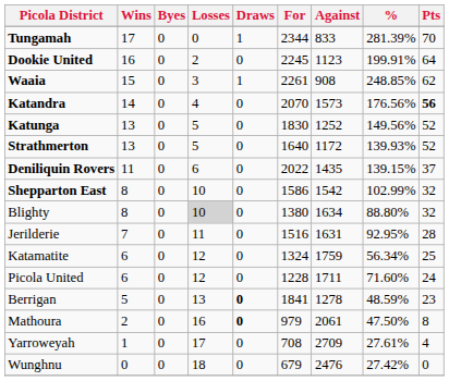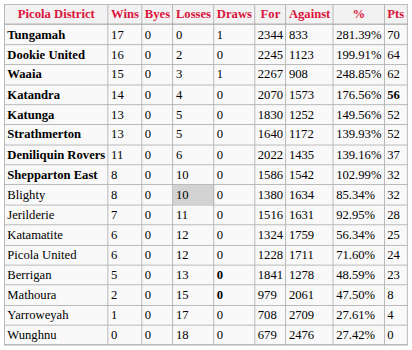 <table class="wikitable">
 <tr>
 <th style="color:crimson">Picola District</th>
 <th style="color:crimson">Wins</th>
 <th style="color:crimson">Byes</th>
 <th style="color:crimson">Losses</th>
 <th style="color:crimson">Draws</th>
 <th style="color:crimson">For</th>
 <th style="color:crimson">Against</th>
 <th style="color:crimson">%</th>
 <th style="color:crimson">Pts</th>
 </tr>
 <tr>
 </tr>
 <tr>
 </tr>
 <tr>
 <td><strong>	Tungamah	</strong></td>
 <td>17</td>
 <td>0</td>
 <td>0</td>
 <td>1</td>
 <td>2344</td>
 <td>833</td>
 <td>281.39%</td>
 <td>70</td>
 </tr>
 <tr>
 <td><strong>	Dookie United	</strong></td>
 <td>16</td>
 <td>0</td>
 <td>2</td>
 <td>0</td>
 <td>2245</td>
 <td>1123</td>
 <td>199.91%</td>
 <td>64</td>
 </tr>
 <tr>
 <td><strong>	Waaia	</strong></td>
 <td>15</td>
 <td>0</td>
 <td>3</td>
 <td>1</td>
-<td>2261</td>
+<td>2267</td>
 <td>908</td>
 <td>248.85%</td>
 <td>62</td>
 </tr>
 <tr>
 <td><strong>	Katandra	</strong></td>
 <td>14</td>
 <td>0</td>
 <td>4</td>
 <td>0</td>
 <td>2070</td>
 <td>1573</td>
 <td>176.56%</td>
 <td><strong>56</strong></td>
 </tr>
 <tr>
 <td><strong>	Katunga	</strong></td>
 <td>13</td>
 <td>0</td>
 <td>5</td>
 <td>0</td>
 <td>1830</td>
 <td>1252</td>
 <td>149.56%</td>
 <td>52</td>
 </tr>
 <tr>
 <td><strong>Strathmerton</strong></td>
 <td>13</td>
 <td>0</td>
 <td>5</td>
 <td>0</td>
 <td>1640</td>
 <td>1172</td>
 <td>139.93%</td>
 <td>52</td>
 </tr>
 <tr>
 <td><strong>Deniliquin Rovers</strong></td>
 <td>11</td>
 <td>0</td>
 <td>6</td>
 <td>0</td>
 <td>2022</td>
 <td>1435</td>
-<td>139.15%</td>
+<td>139.16%</td>
 <td>37</td>
 </tr>
 <tr>
 <td><strong>Shepparton East</strong></td>
 <td>8</td>
 <td>0</td>
 <td>10</td>
 <td>0</td>
 <td>1586</td>
 <td>1542</td>
 <td>102.99%</td>
 <td>32</td>
 </tr>
 <tr>
 <td>Blighty</td>
 <td>8</td>
 <td>0</td>
 <td style="background: lightgrey;">10</td>
 <td>0</td>
 <td>1380</td>
 <td>1634</td>
-<td>88.80%</td>
+<td>85.34%</td>
 <td>32</td>
 </tr>
 <tr>
 <td>Jerilderie</td>
 <td>7</td>
 <td>0</td>
 <td>11</td>
 <td>0</td>
 <td>1516</td>
 <td>1631</td>
 <td>92.95%</td>
 <td>28</td>
 </tr>
 <tr>
 <td>Katamatite</td>
 <td>6</td>
 <td>0</td>
 <td>12</td>
 <td>0</td>
 <td>1324</td>
 <td>1759</td>
 <td>56.34%</td>
 <td>25</td>
 </tr>
 <tr>
 <td>Picola United</td>
 <td>6</td>
 <td>0</td>
 <td>12</td>
 <td>0</td>
 <td>1228</td>
 <td>1711</td>
 <td>71.60%</td>
 <td>24</td>
 </tr>
 <tr>
 <td>Berrigan</td>
 <td>5</td>
 <td>0</td>
 <td>13</td>
 <td><strong>0</strong></td>
 <td>1841</td>
 <td>1278</td>
 <td>48.59%</td>
 <td>23</td>
 </tr>
 <tr>
 <td>Mathoura</td>
 <td>2</td>
 <td>0</td>
-<td>16</td>
+<td>15</td>
 <td><strong>0</strong></td>
 <td>979</td>
 <td>2061</td>
 <td>47.50%</td>
 <td>8</td>
 </tr>
 <tr>
 <td>Yarroweyah</td>
 <td>1</td>
 <td>0</td>
 <td>17</td>
 <td>0</td>
 <td>708</td>
 <td>2709</td>
 <td>27.61%</td>
 <td>4</td>
 </tr>
 <tr>
 <td>Wunghnu</td>
 <td>0</td>
 <td>0</td>
 <td>18</td>
 <td>0</td>
 <td>679</td>
 <td>2476</td>
 <td>27.42%</td>
 <td>0</td>
 </tr>
 <tr>
 </tr>
 </table>
